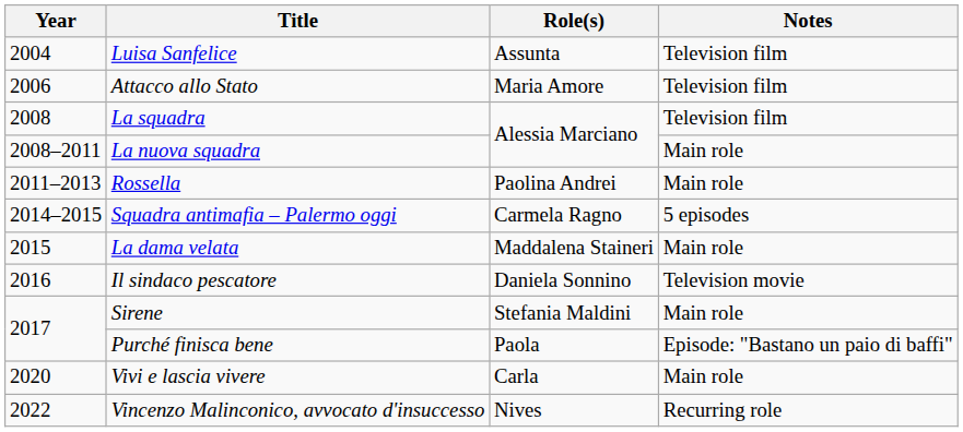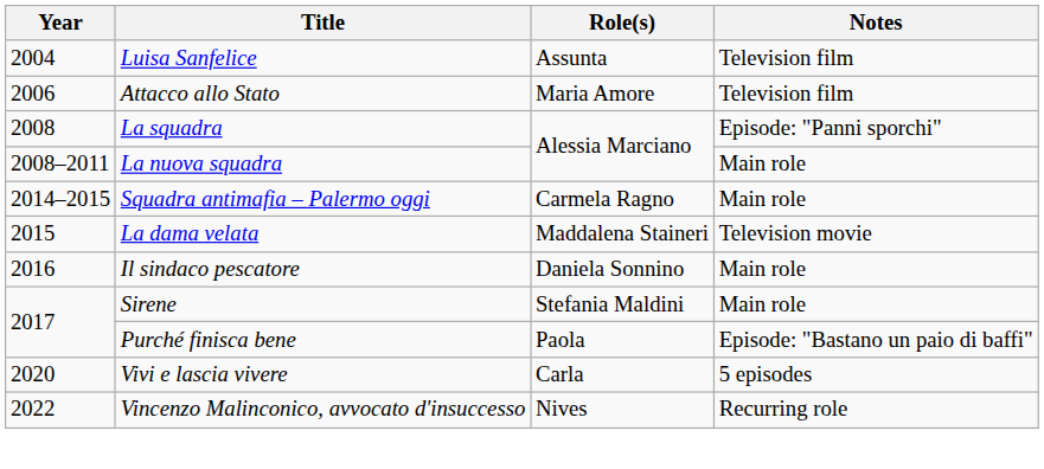 <table class="wikitable plainrowheaders sortable">
 <tr>
 <th scope="col">Year</th>
 <th scope="col">Title</th>
 <th scope="col">Role(s)</th>
 <th scope="col" class="unsortable">Notes</th>
 </tr>
 <tr>
 <td>2004</td>
 <td><em><a href='#'>Luisa Sanfelice</a></em></td>
 <td>Assunta</td>
 <td>Television film</td>
 </tr>
 <tr>
 <td>2006</td>
 <td><em>Attacco allo Stato</em></td>
 <td>Maria Amore</td>
 <td>Television film</td>
 </tr>
 <tr>
 <td>2008</td>
 <td><em><a href='#'>La squadra</a></em></td>
 <td rowspan="2">Alessia Marciano</td>
-<td>Television film</td>
+<td>Episode: "Panni sporchi"</td>
 </tr>
 <tr>
 <td>2008–2011</td>
 <td><em><a href='#'>La nuova squadra</a></em></td>
 <td>Main role</td>
 </tr>
 <tr>
-<td>2011–2013</td>
-<td><em><a href='#'>Rossella</a></em></td>
-<td>Paolina Andrei</td>
-<td>Main role</td>
-</tr>
-<tr>
 <td>2014–2015</td>
 <td><em><a href='#'>Squadra antimafia – Palermo oggi</a></em></td>
 <td>Carmela Ragno</td>
-<td>5 episodes</td>
+<td>Main role</td>
 </tr>
 <tr>
 <td>2015</td>
 <td><em><a href='#'>La dama velata</a></em></td>
 <td>Maddalena Staineri</td>
-<td>Main role</td>
+<td>Television movie</td>
 </tr>
 <tr>
 <td>2016</td>
 <td><em>Il sindaco pescatore</em></td>
 <td>Daniela Sonnino</td>
-<td>Television movie</td>
+<td>Main role</td>
 </tr>
 <tr>
 <td rowspan="2">2017</td>
 <td><em>Sirene</em></td>
 <td>Stefania Maldini</td>
 <td>Main role</td>
 </tr>
 <tr>
 <td><em>Purché finisca bene</em></td>
 <td>Paola</td>
 <td>Episode: "Bastano un paio di baffi"</td>
 </tr>
 <tr>
 <td>2020</td>
 <td><em>Vivi e lascia vivere</em></td>
 <td>Carla</td>
-<td>Main role</td>
+<td>5 episodes</td>
 </tr>
 <tr>
 <td>2022</td>
 <td><em>Vincenzo Malinconico, avvocato d'insuccesso</em></td>
 <td>Nives</td>
 <td>Recurring role</td>
 </tr>
 </table>
